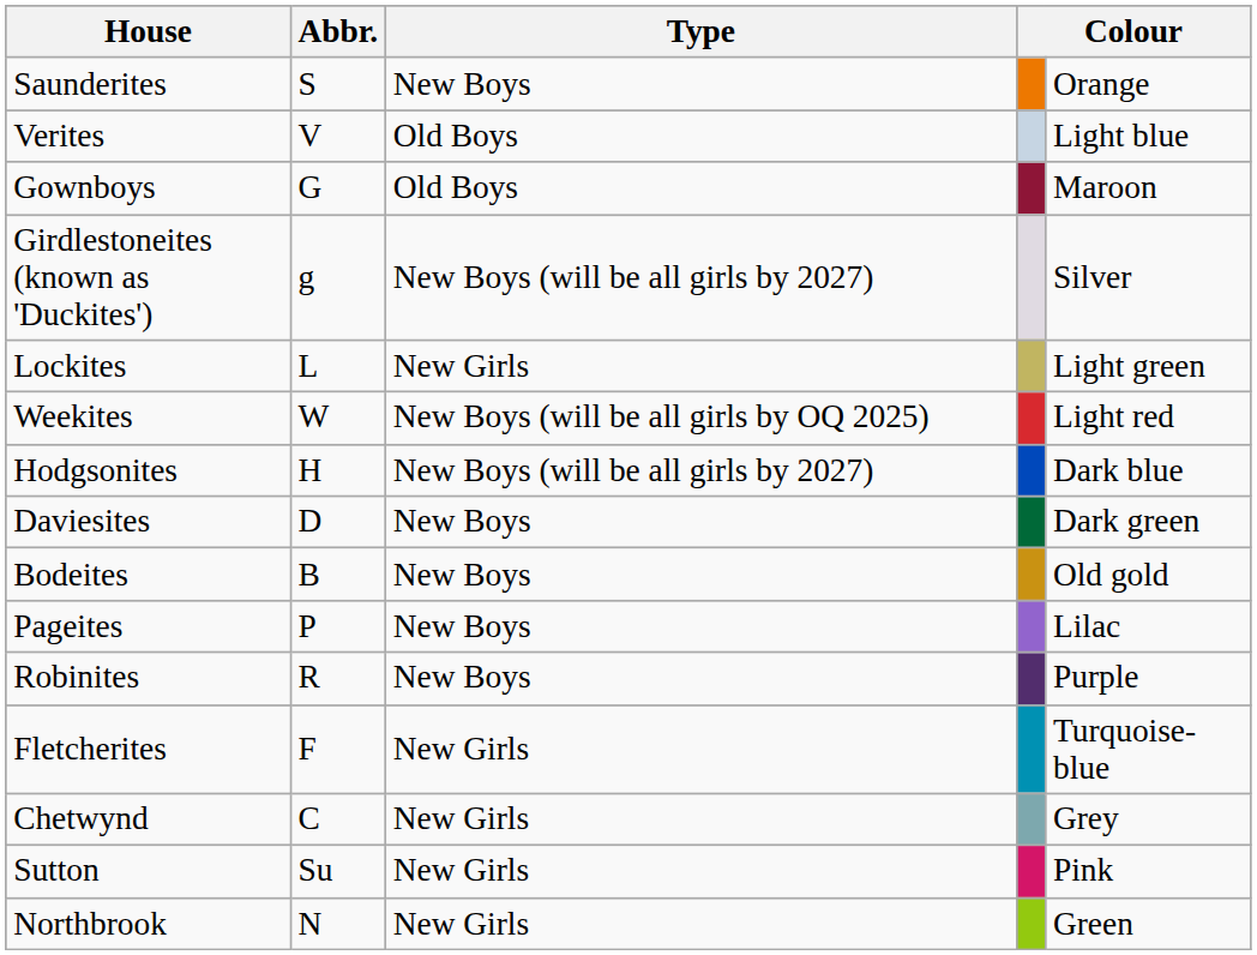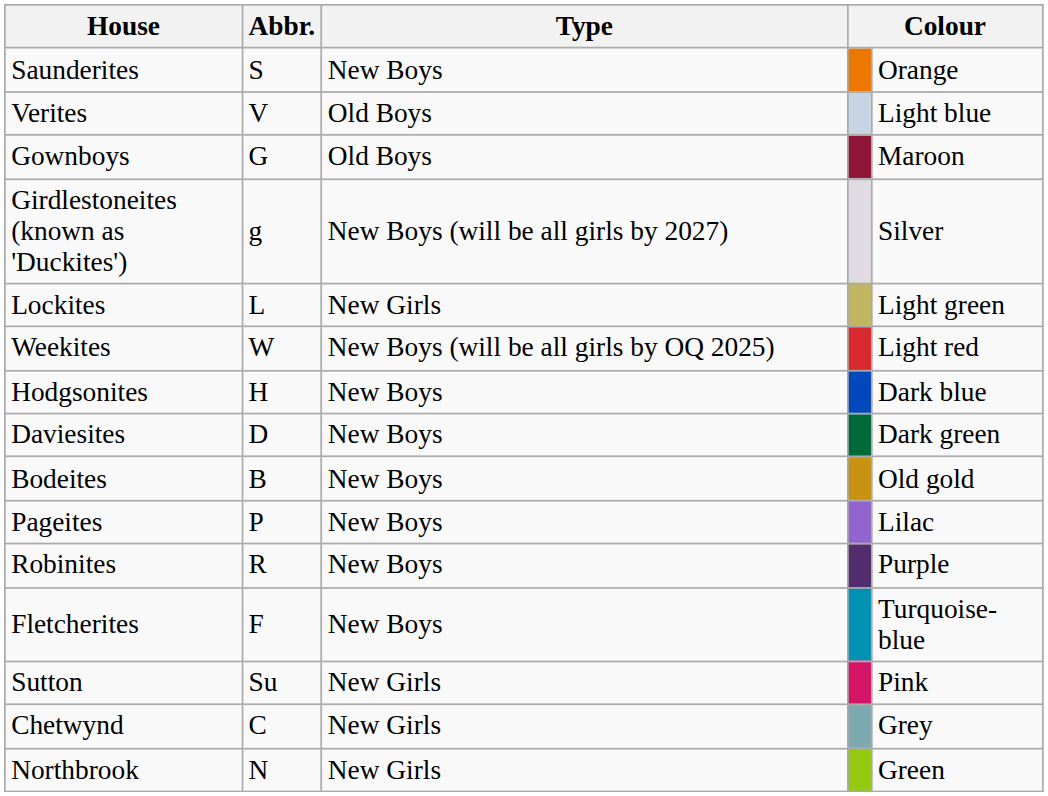 <table class="wikitable">
 <tr>
 <th>House</th>
 <th>Abbr.</th>
 <th width=300px>Type</th>
 <th colspan="2">Colour</th>
 </tr>
 <tr>
 <td>Saunderites</td>
 <td>S</td>
 <td>New Boys</td>
 <td style="background:#ED7800; width:7px;"></td>
 <td>Orange</td>
 </tr>
 <tr>
 <td>Verites</td>
 <td>V</td>
 <td>Old Boys</td>
 <td style="background:#C6D5E3; width:7px;"></td>
 <td>Light blue</td>
 </tr>
 <tr>
 <td>Gownboys</td>
 <td>G</td>
 <td>Old Boys</td>
 <td style="background:#8E1537; width:7px;"></td>
 <td>Maroon</td>
 </tr>
 <tr>
 <td>Girdlestoneites<br>(known as 'Duckites')</td>
 <td>g</td>
 <td>New Boys (will be all girls by 2027)</td>
 <td style="background:#E0DAE2; width:7px;"></td>
 <td>Silver</td>
 </tr>
 <tr>
 <td>Lockites</td>
 <td>L</td>
 <td>New Girls</td>
 <td style="background:#C1B561; width:7px;"></td>
 <td>Light green</td>
 </tr>
 <tr>
 <td>Weekites</td>
 <td>W</td>
 <td>New Boys (will be all girls by OQ 2025)</td>
 <td style="background:#D8292F;" width:7px;></td>
 <td>Light red</td>
 </tr>
 <tr>
 <td>Hodgsonites</td>
 <td>H</td>
-<td>New Boys (will be all girls by 2027)</td>
+<td>New Boys</td>
 <td style="background:#0048BB;" width:7px;></td>
 <td>Dark blue</td>
 </tr>
 <tr>
 <td>Daviesites</td>
 <td>D</td>
 <td>New Boys</td>
 <td style="background:#006938;" width:7px;></td>
 <td>Dark green</td>
 </tr>
 <tr>
 <td>Bodeites</td>
 <td>B</td>
 <td>New Boys</td>
 <td style="background:#C99212;" width:7px;></td>
 <td>Old gold</td>
 </tr>
 <tr>
 <td>Pageites</td>
 <td>P</td>
 <td>New Boys</td>
 <td style="background:#9264CD;" width:7px;></td>
 <td>Lilac</td>
 </tr>
 <tr>
 <td>Robinites</td>
 <td>R</td>
 <td>New Boys</td>
 <td style="background:#522D6D;" width:7px;></td>
 <td>Purple</td>
 </tr>
 <tr>
 <td>Fletcherites</td>
 <td>F</td>
-<td>New Girls</td>
+<td>New Boys</td>
 <td style="background:#0091B3;" width:7px;></td>
 <td>Turquoise-blue</td>
+</tr>
+<tr>
+<td>Sutton</td>
+<td>Su</td>
+<td>New Girls</td>
+<td style="background:#D41568;" width:7px;></td>
+<td>Pink</td>
 </tr>
 <tr>
 <td>Chetwynd</td>
 <td>C</td>
 <td>New Girls</td>
 <td style="background:#7DA8AE;" width:7px;></td>
 <td>Grey</td>
 </tr>
 <tr>
-<td>Sutton</td>
-<td>Su</td>
-<td>New Girls</td>
-<td style="background:#D41568;" width:7px;></td>
-<td>Pink</td>
-</tr>
-<tr>
 <td>Northbrook</td>
 <td>N</td>
 <td>New Girls</td>
 <td style="background:#93C90F;" width:7px;></td>
 <td>Green </td>
 </tr>
 </table>
